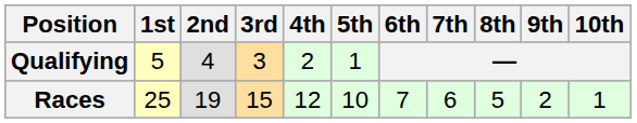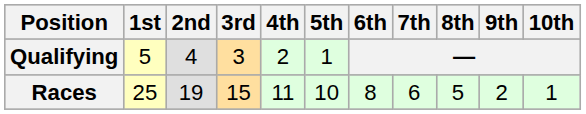 <table class="wikitable" style="font-size: 85%">
 <tr>
 <th>Position</th>
 <th>1st</th>
 <th>2nd</th>
 <th>3rd</th>
 <th>4th</th>
 <th>5th</th>
 <th>6th</th>
 <th>7th</th>
 <th>8th</th>
 <th>9th</th>
 <th>10th</th>
 </tr>
 <tr align="center">
 <th>Qualifying</th>
 <td style="background:#FFFFBF;">5</td>
 <td style="background:#DFDFDF;">4</td>
 <td style="background:#FFDF9F;">3</td>
 <td style="background:#DFFFDF;">2</td>
 <td style="background:#DFFFDF;">1</td>
 <th colspan="5">—</th>
 </tr>
 <tr align="center">
 <th>Races</th>
 <td style="background:#FFFFBF;">25</td>
 <td style="background:#DFDFDF;">19</td>
 <td style="background:#FFDF9F;">15</td>
-<td style="background:#DFFFDF;">12</td>
+<td style="background:#DFFFDF;">11</td>
 <td style="background:#DFFFDF;">10</td>
-<td style="background:#DFFFDF;">7</td>
+<td style="background:#DFFFDF;">8</td>
 <td style="background:#DFFFDF;">6</td>
 <td style="background:#DFFFDF;">5</td>
 <td style="background:#DFFFDF;">2</td>
 <td style="background:#DFFFDF;">1</td>
 </tr>
 </table>
